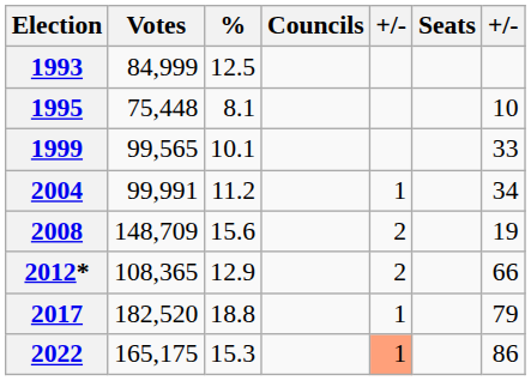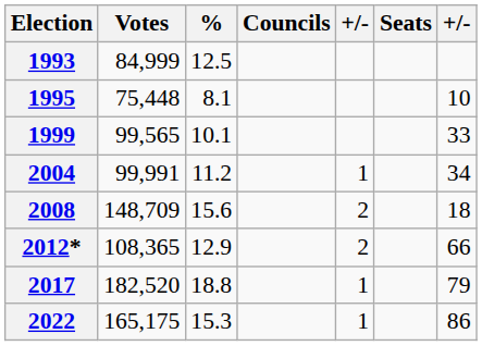 <table class="wikitable" style="text-align:right;">
 <tr>
 <th>Election</th>
 <th>Votes</th>
 <th>%</th>
 <th>Councils</th>
 <th>+/-</th>
 <th>Seats</th>
 <th>+/-</th>
 </tr>
 <tr>
 <th><a href='#'>1993</a></th>
 <td>84,999</td>
 <td>12.5</td>
 <td></td>
 <td></td>
 <td></td>
 <td></td>
 </tr>
 <tr>
 <th><a href='#'>1995</a></th>
 <td>75,448</td>
 <td>8.1</td>
 <td></td>
 <td></td>
 <td></td>
 <td> 10</td>
 </tr>
 <tr>
 <th><a href='#'>1999</a></th>
 <td>99,565</td>
 <td>10.1</td>
 <td></td>
 <td></td>
 <td></td>
 <td> 33</td>
 </tr>
 <tr>
 <th><a href='#'>2004</a></th>
 <td>99,991</td>
 <td>11.2</td>
 <td></td>
 <td> 1</td>
 <td></td>
 <td> 34</td>
 </tr>
 <tr>
 <th><a href='#'>2008</a></th>
 <td>148,709</td>
 <td>15.6</td>
 <td></td>
 <td> 2</td>
 <td></td>
-<td> 19</td>
+<td> 18</td>
 </tr>
 <tr>
 <th><a href='#'>2012</a>*</th>
 <td>108,365</td>
 <td>12.9</td>
 <td></td>
 <td> 2</td>
 <td></td>
 <td> 66</td>
 </tr>
 <tr>
 <th><a href='#'>2017</a></th>
 <td>182,520</td>
 <td>18.8</td>
 <td></td>
 <td> 1</td>
 <td></td>
 <td> 79</td>
 </tr>
 <tr>
 <th><a href='#'>2022</a></th>
 <td>165,175</td>
 <td>15.3</td>
 <td></td>
-<td style="background: lightsalmon;"> 1</td>
+<td> 1</td>
 <td></td>
 <td> 86</td>
 </tr>
 </table>
